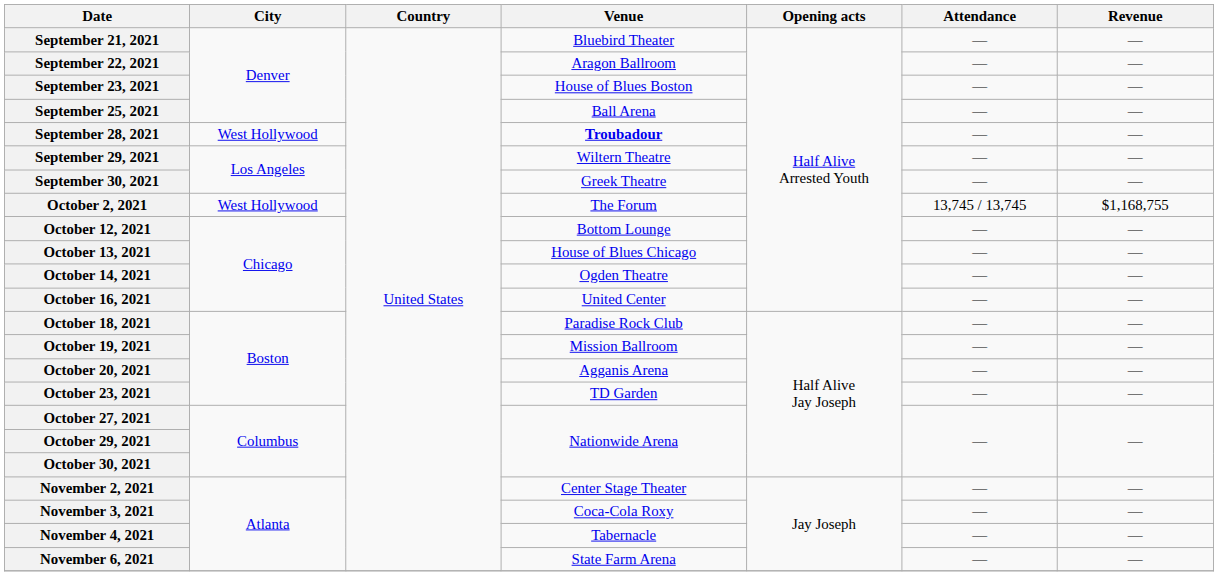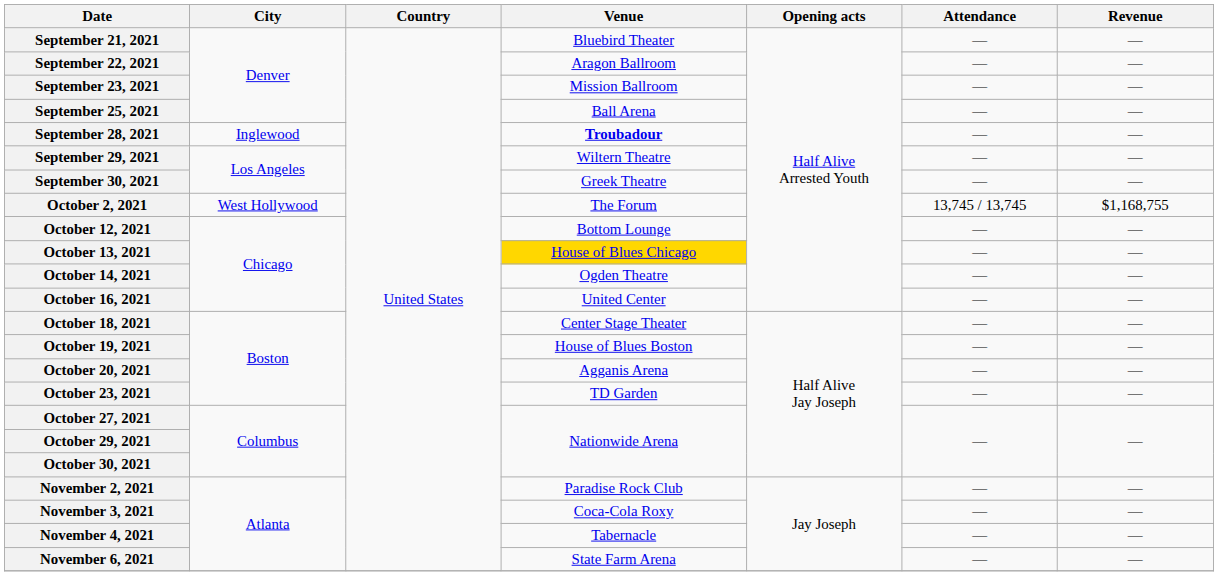 <table class="wikitable plainrowheaders" style="text-align:center;">
 <tr>
 <th scope="col" style="width:12em;">Date</th>
 <th scope="col" style="width:10em;">City</th>
 <th scope="col" style="width:10em;">Country</th>
 <th scope="col" style="width:16em;">Venue</th>
 <th scope="col" style="width:10em;">Opening acts</th>
 <th scope="col" style="width:10em;">Attendance</th>
 <th scope="col" style="width:10em;">Revenue</th>
 </tr>
 <tr>
 <th scope="row">September 21, 2021</th>
 <td rowspan="4"><a href='#'>Denver</a></td>
 <td rowspan="23"><a href='#'>United States</a></td>
 <td><a href='#'>Bluebird Theater</a></td>
 <td rowspan="12"><a href='#'>Half Alive</a><br>Arrested Youth</td>
 <td>—</td>
 <td>—</td>
 </tr>
 <tr>
 <th scope="row">September 22, 2021</th>
 <td><a href='#'>Aragon Ballroom</a></td>
 <td>—</td>
 <td>—</td>
 </tr>
 <tr>
 <th scope="row">September 23, 2021</th>
-<td><a href='#'>House of Blues Boston</a></td>
+<td><a href='#'>Mission Ballroom</a></td>
 <td>—</td>
 <td>—</td>
 </tr>
 <tr>
 <th scope="row">September 25, 2021</th>
 <td><a href='#'>Ball Arena</a></td>
 <td>—</td>
 <td>—</td>
 </tr>
 <tr>
 <th scope="row">September 28, 2021</th>
-<td><a href='#'>West Hollywood</a></td>
+<td><a href='#'>Inglewood</a></td>
 <td><strong><a href='#'>Troubadour</a></strong></td>
 <td>—</td>
 <td>—</td>
 </tr>
 <tr>
 <th scope="row">September 29, 2021</th>
 <td rowspan="2"><a href='#'>Los Angeles</a></td>
 <td><a href='#'>Wiltern Theatre</a></td>
 <td>—</td>
 <td>—</td>
 </tr>
 <tr>
 <th scope="row">September 30, 2021</th>
 <td><a href='#'>Greek Theatre</a></td>
 <td>—</td>
 <td>—</td>
 </tr>
 <tr>
 <th scope="row">October 2, 2021</th>
 <td><a href='#'>West Hollywood</a></td>
 <td><a href='#'>The Forum</a></td>
 <td>13,745 / 13,745</td>
 <td>$1,168,755</td>
 </tr>
 <tr>
 <th scope="row">October 12, 2021</th>
 <td rowspan="4"><a href='#'>Chicago</a></td>
 <td><a href='#'>Bottom Lounge</a></td>
 <td>—</td>
 <td>—</td>
 </tr>
 <tr>
 <th scope="row">October 13, 2021</th>
-<td><a href='#'>House of Blues Chicago</a></td>
+<td style="background: gold;"><a href='#'>House of Blues Chicago</a></td>
 <td>—</td>
 <td>—</td>
 </tr>
 <tr>
 <th scope="row">October 14, 2021</th>
 <td><a href='#'>Ogden Theatre</a></td>
 <td>—</td>
 <td>—</td>
 </tr>
 <tr>
 <th scope="row">October 16, 2021</th>
 <td><a href='#'>United Center</a></td>
 <td>—</td>
 <td>—</td>
 </tr>
 <tr>
 <th scope="row">October 18, 2021</th>
 <td rowspan="4"><a href='#'>Boston</a></td>
-<td><a href='#'>Paradise Rock Club</a></td>
+<td><a href='#'>Center Stage Theater</a></td>
 <td rowspan="7">Half Alive<br>Jay Joseph</td>
 <td>—</td>
 <td>—</td>
 </tr>
 <tr>
 <th scope="row">October 19, 2021</th>
-<td><a href='#'>Mission Ballroom</a></td>
+<td><a href='#'>House of Blues Boston</a></td>
 <td>—</td>
 <td>—</td>
 </tr>
 <tr>
 <th scope="row">October 20, 2021</th>
 <td><a href='#'>Agganis Arena</a></td>
 <td>—</td>
 <td>—</td>
 </tr>
 <tr>
 <th scope="row">October 23, 2021</th>
 <td><a href='#'>TD Garden</a></td>
 <td>—</td>
 <td>—</td>
 </tr>
 <tr>
 <th scope="row">October 27, 2021</th>
 <td rowspan="3"><a href='#'>Columbus</a></td>
 <td rowspan="3"><a href='#'>Nationwide Arena</a></td>
 <td rowspan="3">—</td>
 <td rowspan="3">—</td>
 </tr>
 <tr>
 <th scope="row">October 29, 2021</th>
 </tr>
 <tr>
 <th scope="row">October 30, 2021</th>
 </tr>
 <tr>
 <th scope="row">November 2, 2021</th>
 <td rowspan="4"><a href='#'>Atlanta</a></td>
-<td><a href='#'>Center Stage Theater</a></td>
+<td><a href='#'>Paradise Rock Club</a></td>
 <td rowspan="4">Jay Joseph</td>
 <td>—</td>
 <td>—</td>
 </tr>
 <tr>
 <th scope="row">November 3, 2021</th>
 <td><a href='#'>Coca-Cola Roxy</a></td>
 <td>—</td>
 <td>—</td>
 </tr>
 <tr>
 <th scope="row">November 4, 2021</th>
 <td><a href='#'>Tabernacle</a></td>
 <td>—</td>
 <td>—</td>
 </tr>
 <tr>
 <th scope="row">November 6, 2021</th>
 <td><a href='#'>State Farm Arena</a></td>
 <td>—</td>
 <td>—</td>
 </tr>
 <tr>
 </tr>
 </table>
